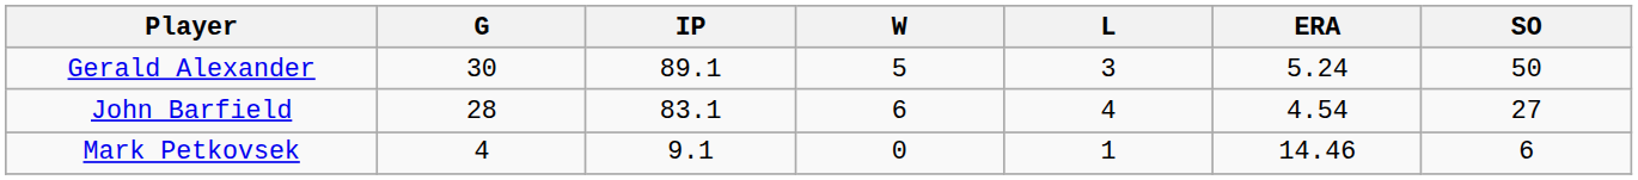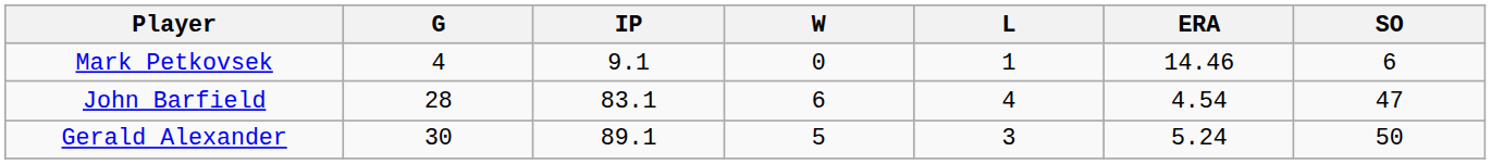 <table class="wikitable sortable">
 <tr>
 <th bgcolor="#DDDDFF" width="16%">Player</th>
 <th bgcolor="#DDDDFF" width="9%">G</th>
 <th bgcolor="#DDDDFF" width="9%">IP</th>
 <th bgcolor="#DDDDFF" width="9%">W</th>
 <th bgcolor="#DDDDFF" width="9%">L</th>
 <th bgcolor="#DDDDFF" width="9%">ERA</th>
 <th bgcolor="#DDDDFF" width="9%">SO</th>
 </tr>
 <tr align="center">
+<td><a href='#'>Mark Petkovsek</a></td>
+<td>4</td>
+<td>9.1</td>
+<td>0</td>
+<td>1</td>
+<td>14.46</td>
+<td>6</td>
+</tr>
+<tr align="center">
+<td><a href='#'>John Barfield</a></td>
+<td>28</td>
+<td>83.1</td>
+<td>6</td>
+<td>4</td>
+<td>4.54</td>
+<td>47</td>
+</tr>
+<tr align="center">
 <td><a href='#'>Gerald Alexander</a></td>
 <td>30</td>
 <td>89.1</td>
 <td>5</td>
 <td>3</td>
 <td>5.24</td>
 <td>50</td>
 </tr>
-<tr align="center">
-<td><a href='#'>John Barfield</a></td>
-<td>28</td>
-<td>83.1</td>
-<td>6</td>
-<td>4</td>
-<td>4.54</td>
-<td>27</td>
-</tr>
-<tr align="center">
-<td><a href='#'>Mark Petkovsek</a></td>
-<td>4</td>
-<td>9.1</td>
-<td>0</td>
-<td>1</td>
-<td>14.46</td>
-<td>6</td>
-</tr>
 </table>
